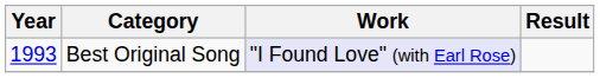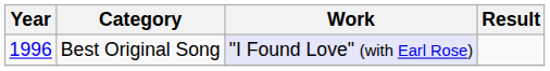 <table class="wikitable">
 <tr>
 <th>Year</th>
 <th>Category</th>
 <th>Work</th>
 <th>Result</th>
 </tr>
 <tr>
-<td><a href='#'>1993</a></td>
+<td><a href='#'>1996</a></td>
 <td>Best Original Song</td>
 <td style="background: lavender;">"I Found Love" <small>(with <a href='#'>Earl Rose</a>)</small></td>
 <td></td>
 </tr>
 <tr>
 </tr>
 </table>
